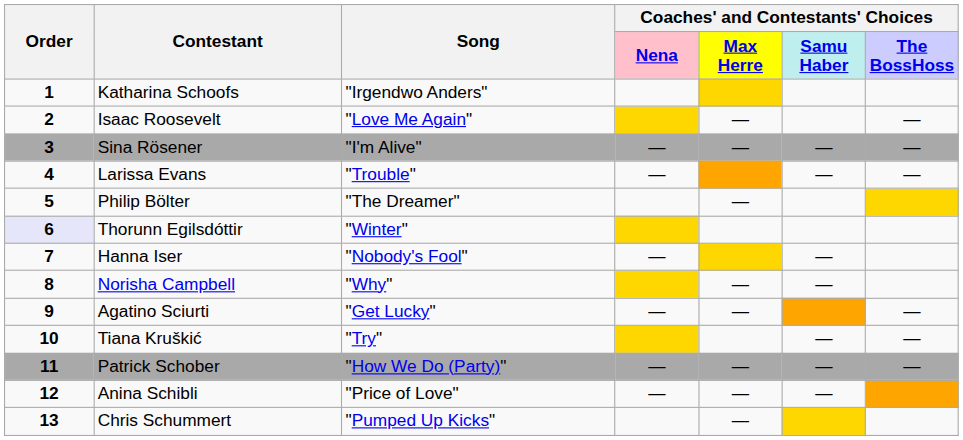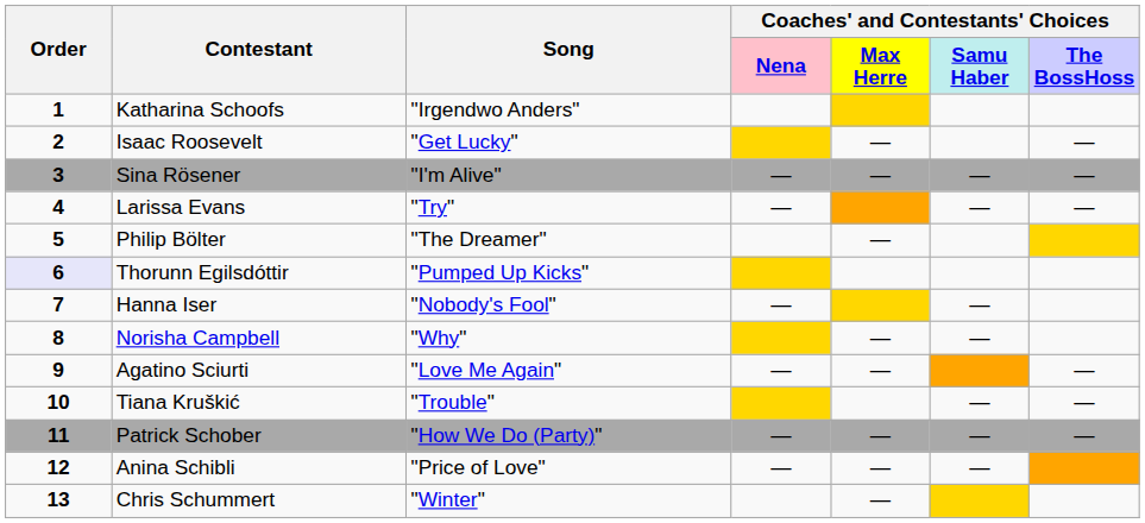 <table class="wikitable" style="width:100%;">
 <tr>
 <th rowspan=2>Order</th>
 <th rowspan=2>Contestant</th>
 <th rowspan=2>Song</th>
 <th colspan=4>Coaches' and Contestants' Choices</th>
 </tr>
 <tr>
 <th style="background-color:pink" width="70"><a href='#'>Nena</a></th>
 <th style="background-color: yellow" width="70"><a href='#'>Max Herre</a></th>
 <th style="background-color:#bfeeee" width="70"><a href='#'>Samu Haber</a></th>
 <th style="background-color:#ccf" width="70"><a href='#'>The BossHoss</a></th>
 </tr>
 <tr>
 <td align="center"><strong>1</strong></td>
 <td>Katharina Schoofs</td>
 <td>"Irgendwo Anders"</td>
 <td style=";text-align:center;"></td>
 <td style="background:gold;text-align:center;"></td>
 <td style=";text-align:center;"></td>
 <td style=";text-align:center;"></td>
 </tr>
 <tr>
 <td align="center"><strong>2</strong></td>
 <td>Isaac Roosevelt</td>
-<td>"<a href='#'>Love Me Again</a>"</td>
+<td>"<a href='#'>Get Lucky</a>"</td>
 <td style="background:gold;text-align:center;"></td>
 <td align="center">—</td>
 <td style=";text-align:center;"></td>
 <td align="center">—</td>
 </tr>
 <tr bgcolor=darkgrey>
 <td align="center"><strong>3</strong></td>
 <td>Sina Rösener</td>
 <td>"I'm Alive"</td>
 <td align="center">—</td>
 <td align="center">—</td>
 <td align="center">—</td>
 <td align="center">—</td>
 </tr>
 <tr>
 <td align="center"><strong>4</strong></td>
 <td>Larissa Evans</td>
-<td>"<a href='#'>Trouble</a>"</td>
+<td>"<a href='#'>Try</a>"</td>
 <td align="center">—</td>
 <td style="background:orange;text-align:center;"></td>
 <td align="center">—</td>
 <td align="center">—</td>
 </tr>
 <tr>
 <td align="center"><strong>5</strong></td>
 <td>Philip Bölter</td>
 <td>"The Dreamer"</td>
 <td style=";text-align:center;"></td>
 <td align="center">—</td>
 <td style=";text-align:center;"></td>
 <td style="background:gold;text-align:center;"></td>
 </tr>
 <tr>
 <td align="center" style="background: lavender;"><strong>6</strong></td>
 <td>Thorunn Egilsdóttir</td>
-<td>"<a href='#'>Winter</a>"</td>
+<td>"<a href='#'>Pumped Up Kicks</a>"</td>
 <td style="background:gold;text-align:center;"></td>
 <td style=";text-align:center;"></td>
 <td style=";text-align:center;"></td>
 <td style=";text-align:center;"></td>
 </tr>
 <tr>
 <td align="center"><strong>7</strong></td>
 <td>Hanna Iser</td>
 <td>"<a href='#'>Nobody's Fool</a>"</td>
 <td align="center">—</td>
 <td style="background:gold;text-align:center;"></td>
 <td align="center">—</td>
 <td style=";text-align:center;"></td>
 </tr>
 <tr>
 <td align="center"><strong>8</strong></td>
 <td><a href='#'>Norisha Campbell</a></td>
 <td>"<a href='#'>Why</a>"</td>
 <td style="background:gold;text-align:center;"></td>
 <td align="center">—</td>
 <td align="center">—</td>
 <td style=";text-align:center;"></td>
 </tr>
 <tr>
 <td align="center"><strong>9</strong></td>
 <td>Agatino Sciurti</td>
-<td>"<a href='#'>Get Lucky</a>"</td>
+<td>"<a href='#'>Love Me Again</a>"</td>
 <td align="center">—</td>
 <td align="center">—</td>
 <td style="background:orange;text-align:center;"></td>
 <td align="center">—</td>
 </tr>
 <tr>
 <td align="center"><strong>10</strong></td>
 <td>Tiana Kruškić</td>
-<td>"<a href='#'>Try</a>"</td>
+<td>"<a href='#'>Trouble</a>"</td>
 <td style="background:gold;text-align:center;"></td>
 <td style=";text-align:center;"></td>
 <td align="center">—</td>
 <td align="center">—</td>
 </tr>
 <tr bgcolor=darkgrey>
 <td align="center"><strong>11</strong></td>
 <td>Patrick Schober</td>
 <td>"<a href='#'>How We Do (Party)</a>"</td>
 <td align="center">—</td>
 <td align="center">—</td>
 <td align="center">—</td>
 <td align="center">—</td>
 </tr>
 <tr>
 <td align="center"><strong>12</strong></td>
 <td>Anina Schibli</td>
 <td>"Price of Love"</td>
 <td align="center">—</td>
 <td align="center">—</td>
 <td align="center">—</td>
 <td style="background:orange;text-align:center;"></td>
 </tr>
 <tr>
 <td align="center"><strong>13</strong></td>
 <td>Chris Schummert</td>
-<td>"<a href='#'>Pumped Up Kicks</a>"</td>
+<td>"<a href='#'>Winter</a>"</td>
 <td style=";text-align:center;"></td>
 <td align="center">—</td>
 <td style="background:gold;text-align:center;"></td>
 <td style=";text-align:center;"></td>
 </tr>
 </table>
